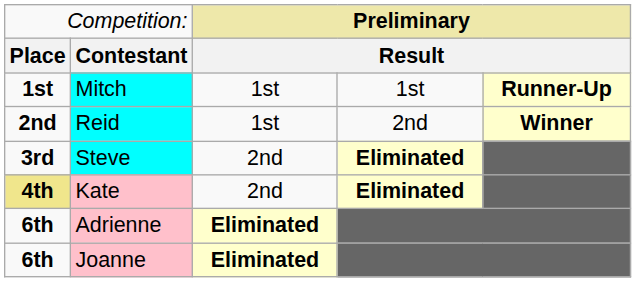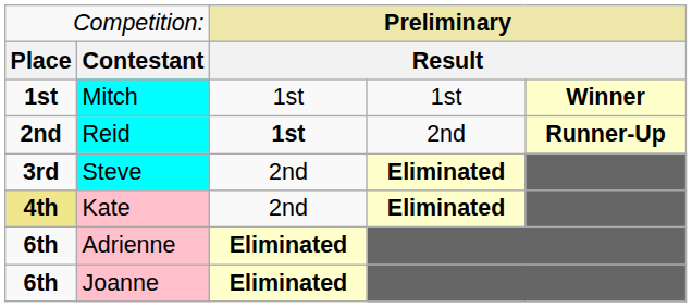 <table class="wikitable">
 <tr>
 <td width=30% colspan="2" align="right"><em>Competition:</em></td>
 <td colspan="11" bgcolor="palegoldenrod" align="Center"><strong>Preliminary</strong></td>
 </tr>
 <tr>
 <th>Place</th>
 <th>Contestant</th>
 <th colspan="14" align="center">Result</th>
 </tr>
 <tr>
 <td align="center"><strong>1st</strong></td>
 <td bgcolor="cyan">Mitch</td>
 <td align="center">1st</td>
 <td align="center">1st</td>
-<td bgcolor="FFFFCC" align="center"><strong>Runner-Up</strong></td>
+<td bgcolor="FFFFCC" align="center"><strong>Winner</strong></td>
 </tr>
 <tr>
 <td align="center"><strong>2nd</strong></td>
 <td bgcolor="cyan">Reid</td>
-<td align="center">1st</td>
+<td align="center"><strong>1st</strong></td>
 <td align="center">2nd</td>
-<td bgcolor="FFFFCC" align="center"><strong>Winner</strong></td>
+<td bgcolor="FFFFCC" align="center"><strong>Runner-Up</strong></td>
 </tr>
 <tr>
 <td align="center"><strong>3rd</strong></td>
 <td bgcolor="cyan">Steve</td>
 <td align="center">2nd</td>
 <td bgcolor="FFFFCC" align="center"><strong>Eliminated</strong></td>
 <td colspan="1" bgcolor="666666"></td>
 </tr>
 <tr>
 <td align="center" style="background: khaki;"><strong>4th</strong></td>
 <td bgcolor="pink">Kate</td>
 <td align="center">2nd</td>
 <td bgcolor="FFFFCC" align="center"><strong>Eliminated</strong></td>
 <td colspan="1" bgcolor="666666"></td>
 </tr>
 <tr>
 <td align="center"><strong>6th</strong></td>
 <td bgcolor="pink">Adrienne</td>
 <td bgcolor="FFFFCC" align="center"><strong>Eliminated</strong></td>
 <td colspan="2" bgcolor="666666"></td>
 </tr>
 <tr>
 <td align="center"><strong>6th</strong></td>
 <td bgcolor="pink">Joanne</td>
 <td bgcolor="FFFFCC" align="center"><strong>Eliminated</strong></td>
 <td colspan="2" bgcolor="666666"></td>
 </tr>
 </table>
